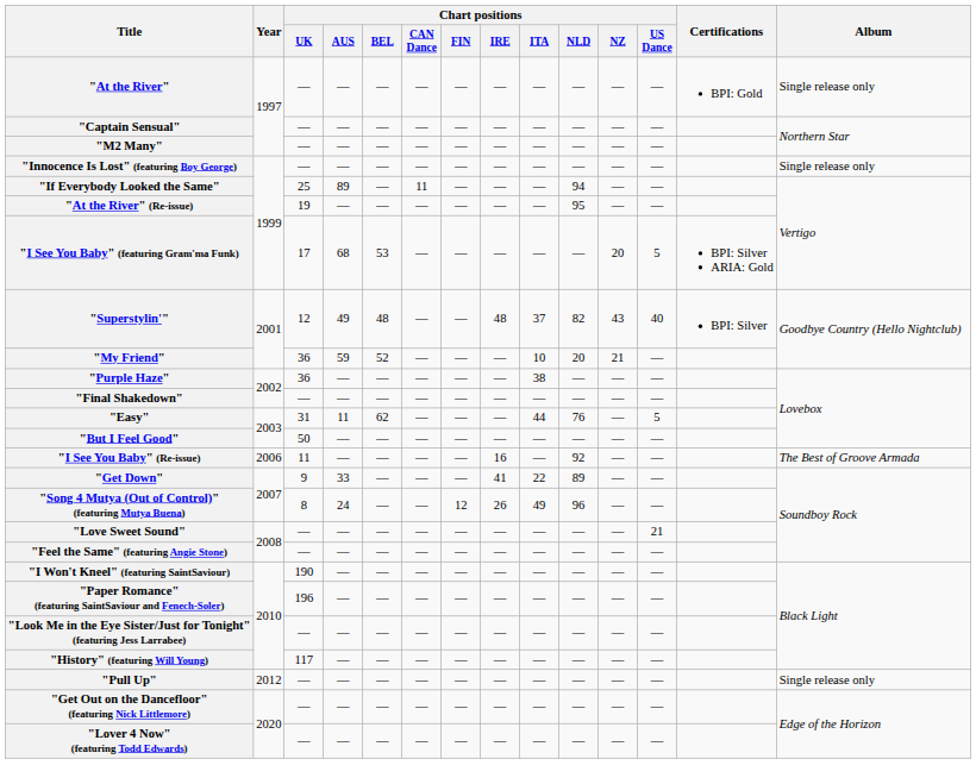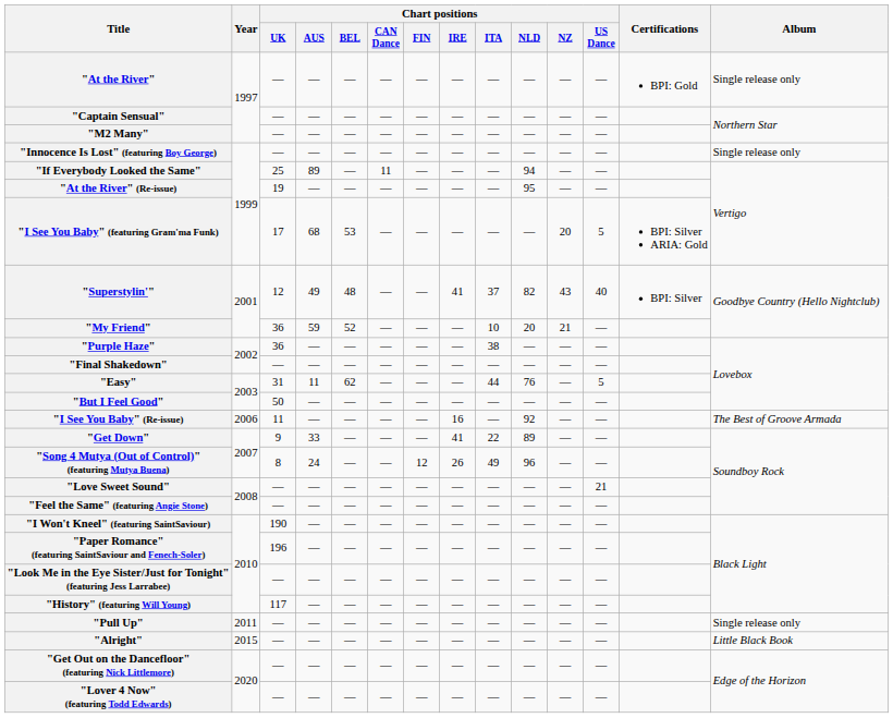 <table class="wikitable plainrowheaders">
 <tr>
 <th scope="col" rowspan="2">Title</th>
 <th scope="col" rowspan="2">Year</th>
 <th scope="col" colspan="10">Chart positions</th>
 <th scope="col" rowspan="2">Certifications</th>
 <th scope="col" rowspan="2" style="width:15em;">Album</th>
 </tr>
 <tr>
 <th style="width:3em;font-size:90%"><a href='#'>UK</a><br></th>
 <th style="width:3em;font-size:90%"><a href='#'>AUS</a><br></th>
 <th style="width:3em;font-size:90%"><a href='#'>BEL</a><br></th>
 <th style="width:3em;font-size:90%"><a href='#'>CAN Dance</a><br></th>
 <th style="width:3em;font-size:90%"><a href='#'>FIN</a><br></th>
 <th style="width:3em;font-size:90%"><a href='#'>IRE</a><br></th>
 <th style="width:3em;font-size:90%"><a href='#'>ITA</a><br></th>
 <th style="width:3em;font-size:90%"><a href='#'>NLD</a><br></th>
 <th style="width:3em;font-size:90%"><a href='#'>NZ</a><br></th>
 <th style="width:3em;font-size:90%"><a href='#'>US Dance</a><br></th>
 </tr>
 <tr>
 <th scope="row">"<a href='#'>At the River</a>"</th>
 <td rowspan="3">1997</td>
 <td align="center">—</td>
 <td align="center">—</td>
 <td align="center">—</td>
 <td align="center">—</td>
 <td align="center">—</td>
 <td align="center">—</td>
 <td align="center">—</td>
 <td align="center">—</td>
 <td align="center">—</td>
 <td align="center">—</td>
 <td><br><ul><li>BPI: Gold</li></ul></td>
 <td align="left">Single release only</td>
 </tr>
 <tr>
 <th scope="row">"Captain Sensual"</th>
 <td align="center">—</td>
 <td align="center">—</td>
 <td align="center">—</td>
 <td align="center">—</td>
 <td align="center">—</td>
 <td align="center">—</td>
 <td align="center">—</td>
 <td align="center">—</td>
 <td align="center">—</td>
 <td align="center">—</td>
 <td></td>
 <td align="left" rowspan="2"><em>Northern Star</em></td>
 </tr>
 <tr>
 <th scope="row">"M2 Many"</th>
 <td align="center">—</td>
 <td align="center">—</td>
 <td align="center">—</td>
 <td align="center">—</td>
 <td align="center">—</td>
 <td align="center">—</td>
 <td align="center">—</td>
 <td align="center">—</td>
 <td align="center">—</td>
 <td align="center">—</td>
 <td></td>
 </tr>
 <tr>
 <th scope="row">"Innocence Is Lost" <small>(featuring <a href='#'>Boy George</a>)</small></th>
 <td rowspan="4">1999</td>
 <td align="center">—</td>
 <td align="center">—</td>
 <td align="center">—</td>
 <td align="center">—</td>
 <td align="center">—</td>
 <td align="center">—</td>
 <td align="center">—</td>
 <td align="center">—</td>
 <td align="center">—</td>
 <td align="center">—</td>
 <td></td>
 <td align="left">Single release only</td>
 </tr>
 <tr>
 <th scope="row">"If Everybody Looked the Same"</th>
 <td align="center">25</td>
 <td align="center">89</td>
 <td align="center">—</td>
 <td align="center">11</td>
 <td align="center">—</td>
 <td align="center">—</td>
 <td align="center">—</td>
 <td align="center">94</td>
 <td align="center">—</td>
 <td align="center">—</td>
 <td></td>
 <td align="left" rowspan="3"><em>Vertigo</em></td>
 </tr>
 <tr>
 <th scope="row">"<a href='#'>At the River</a>" <small>(Re-issue)</small></th>
 <td align="center">19</td>
 <td align="center">—</td>
 <td align="center">—</td>
 <td align="center">—</td>
 <td align="center">—</td>
 <td align="center">—</td>
 <td align="center">—</td>
 <td align="center">95</td>
 <td align="center">—</td>
 <td align="center">—</td>
 <td></td>
 </tr>
 <tr>
 <th scope="row">"<a href='#'>I See You Baby</a>" <small>(featuring Gram'ma Funk)</small></th>
 <td align="center">17</td>
 <td align="center">68</td>
 <td align="center">53</td>
 <td align="center">—</td>
 <td align="center">—</td>
 <td align="center">—</td>
 <td align="center">—</td>
 <td align="center">—</td>
 <td align="center">20</td>
 <td align="center">5</td>
 <td><br><ul><li>BPI: Silver</li><li>ARIA: Gold</li></ul></td>
 </tr>
 <tr>
 <th scope="row">"<a href='#'>Superstylin'</a>"</th>
 <td rowspan="2">2001</td>
 <td align="center">12</td>
 <td align="center">49</td>
 <td align="center">48</td>
 <td align="center">—</td>
 <td align="center">—</td>
-<td align="center">48</td>
+<td align="center">41</td>
 <td align="center">37</td>
 <td align="center">82</td>
 <td align="center">43</td>
 <td align="center">40</td>
 <td><br><ul><li>BPI: Silver</li></ul></td>
 <td align="left" rowspan="2"><em>Goodbye Country (Hello Nightclub)</em></td>
 </tr>
 <tr>
 <th scope="row">"<a href='#'>My Friend</a>"</th>
 <td align="center">36</td>
 <td align="center">59</td>
 <td align="center">52</td>
 <td align="center">—</td>
 <td align="center">—</td>
 <td align="center">—</td>
 <td align="center">10</td>
 <td align="center">20</td>
 <td align="center">21</td>
 <td align="center">—</td>
 <td></td>
 </tr>
 <tr>
 <th scope="row">"<a href='#'>Purple Haze</a>"</th>
 <td rowspan="2">2002</td>
 <td align="center">36</td>
 <td align="center">—</td>
 <td align="center">—</td>
 <td align="center">—</td>
 <td align="center">—</td>
 <td align="center">—</td>
 <td align="center">38</td>
 <td align="center">—</td>
 <td align="center">—</td>
 <td align="center">—</td>
 <td></td>
 <td align="left" rowspan="4"><em>Lovebox</em></td>
 </tr>
 <tr>
 <th scope="row">"Final Shakedown"</th>
 <td align="center">—</td>
 <td align="center">—</td>
 <td align="center">—</td>
 <td align="center">—</td>
 <td align="center">—</td>
 <td align="center">—</td>
 <td align="center">—</td>
 <td align="center">—</td>
 <td align="center">—</td>
 <td align="center">—</td>
 <td></td>
 </tr>
 <tr>
 <th scope="row">"Easy"</th>
 <td rowspan="2">2003</td>
 <td align="center">31</td>
 <td align="center">11</td>
 <td align="center">62</td>
 <td align="center">—</td>
 <td align="center">—</td>
 <td align="center">—</td>
 <td align="center">44</td>
 <td align="center">76</td>
 <td align="center">—</td>
 <td align="center">5</td>
 <td></td>
 </tr>
 <tr>
 <th scope="row">"<a href='#'>But I Feel Good</a>"</th>
 <td align="center">50</td>
 <td align="center">—</td>
 <td align="center">—</td>
 <td align="center">—</td>
 <td align="center">—</td>
 <td align="center">—</td>
 <td align="center">—</td>
 <td align="center">—</td>
 <td align="center">—</td>
 <td align="center">—</td>
 <td></td>
 </tr>
 <tr>
 <th scope="row">"<a href='#'>I See You Baby</a>" <small>(Re-issue)</small></th>
 <td>2006</td>
 <td align="center">11</td>
 <td align="center">—</td>
 <td align="center">—</td>
 <td align="center">—</td>
 <td align="center">—</td>
 <td align="center">16</td>
 <td align="center">—</td>
 <td align="center">92</td>
 <td align="center">—</td>
 <td align="center">—</td>
 <td></td>
 <td align="left"><em>The Best of Groove Armada</em></td>
 </tr>
 <tr>
 <th scope="row">"<a href='#'>Get Down</a>"</th>
 <td rowspan="2">2007</td>
 <td align="center">9</td>
 <td align="center">33</td>
 <td align="center">—</td>
 <td align="center">—</td>
 <td align="center">—</td>
 <td align="center">41</td>
 <td align="center">22</td>
 <td align="center">89</td>
 <td align="center">—</td>
 <td align="center">—</td>
 <td></td>
 <td align="left" rowspan="4"><em>Soundboy Rock</em></td>
 </tr>
 <tr>
 <th scope="row">"<a href='#'>Song 4 Mutya (Out of Control)</a>" <br> <small>(featuring <a href='#'>Mutya Buena</a>)</small></th>
 <td align="center">8</td>
 <td align="center">24</td>
 <td align="center">—</td>
 <td align="center">—</td>
 <td align="center">12</td>
 <td align="center">26</td>
 <td align="center">49</td>
 <td align="center">96</td>
 <td align="center">—</td>
 <td align="center">—</td>
 <td></td>
 </tr>
 <tr>
 <th scope="row">"Love Sweet Sound"</th>
 <td rowspan="2">2008</td>
 <td align="center">—</td>
 <td align="center">—</td>
 <td align="center">—</td>
 <td align="center">—</td>
 <td align="center">—</td>
 <td align="center">—</td>
 <td align="center">—</td>
 <td align="center">—</td>
 <td align="center">—</td>
 <td align="center">21</td>
 <td></td>
 </tr>
 <tr>
 <th scope="row">"Feel the Same" <small>(featuring <a href='#'>Angie Stone</a>)</small></th>
 <td align="center">—</td>
 <td align="center">—</td>
 <td align="center">—</td>
 <td align="center">—</td>
 <td align="center">—</td>
 <td align="center">—</td>
 <td align="center">—</td>
 <td align="center">—</td>
 <td align="center">—</td>
 <td align="center">—</td>
 <td></td>
 </tr>
 <tr>
 <th scope="row">"I Won't Kneel" <small>(featuring SaintSaviour)</small></th>
 <td rowspan="4">2010</td>
 <td align="center">190</td>
 <td align="center">—</td>
 <td align="center">—</td>
 <td align="center">—</td>
 <td align="center">—</td>
 <td align="center">—</td>
 <td align="center">—</td>
 <td align="center">—</td>
 <td align="center">—</td>
 <td align="center">—</td>
 <td></td>
 <td align="left" rowspan="4"><em>Black Light</em></td>
 </tr>
 <tr>
 <th scope="row">"Paper Romance" <br> <small>(featuring SaintSaviour and <a href='#'>Fenech-Soler</a>)</small></th>
 <td align="center">196</td>
 <td align="center">—</td>
 <td align="center">—</td>
 <td align="center">—</td>
 <td align="center">—</td>
 <td align="center">—</td>
 <td align="center">—</td>
 <td align="center">—</td>
 <td align="center">—</td>
 <td align="center">—</td>
 <td></td>
 </tr>
 <tr>
 <th scope="row">"Look Me in the Eye Sister/Just for Tonight" <br><small>(featuring Jess Larrabee)</small></th>
 <td align="center">—</td>
 <td align="center">—</td>
 <td align="center">—</td>
 <td align="center">—</td>
 <td align="center">—</td>
 <td align="center">—</td>
 <td align="center">—</td>
 <td align="center">—</td>
 <td align="center">—</td>
 <td align="center">—</td>
 <td></td>
 </tr>
 <tr>
 <th scope="row">"History" <small>(featuring <a href='#'>Will Young</a>)</small></th>
 <td align="center">117</td>
 <td align="center">—</td>
 <td align="center">—</td>
 <td align="center">—</td>
 <td align="center">—</td>
 <td align="center">—</td>
 <td align="center">—</td>
 <td align="center">—</td>
 <td align="center">—</td>
 <td align="center">—</td>
 <td></td>
 </tr>
 <tr>
 <th scope="row">"Pull Up"</th>
-<td>2012</td>
+<td>2011</td>
 <td align="center">—</td>
 <td align="center">—</td>
 <td align="center">—</td>
 <td align="center">—</td>
 <td align="center">—</td>
 <td align="center">—</td>
 <td align="center">—</td>
 <td align="center">—</td>
 <td align="center">—</td>
 <td align="center">—</td>
 <td></td>
 <td align="left">Single release only</td>
+</tr>
+<tr>
+<th scope="row">"Alright"</th>
+<td>2015</td>
+<td align="center">—</td>
+<td align="center">—</td>
+<td align="center">—</td>
+<td align="center">—</td>
+<td align="center">—</td>
+<td align="center">—</td>
+<td align="center">—</td>
+<td align="center">—</td>
+<td align="center">—</td>
+<td align="center">—</td>
+<td></td>
+<td align="left"><em>Little Black Book</em></td>
 </tr>
 <tr>
 <th scope="row">"Get Out on the Dancefloor" <br><small>(featuring <a href='#'>Nick Littlemore</a>)</small></th>
 <td rowspan="2">2020</td>
 <td align="center">—</td>
 <td align="center">—</td>
 <td align="center">—</td>
 <td align="center">—</td>
 <td align="center">—</td>
 <td align="center">—</td>
 <td align="center">—</td>
 <td align="center">—</td>
 <td align="center">—</td>
 <td align="center">—</td>
 <td></td>
 <td align="left" rowspan="2"><em>Edge of the Horizon</em></td>
 </tr>
 <tr>
 <th scope="row">"Lover 4 Now" <br><small>(featuring <a href='#'>Todd Edwards</a>)</small></th>
 <td align="center">—</td>
 <td align="center">—</td>
 <td align="center">—</td>
 <td align="center">—</td>
 <td align="center">—</td>
 <td align="center">—</td>
 <td align="center">—</td>
 <td align="center">—</td>
 <td align="center">—</td>
 <td align="center">—</td>
 <td></td>
 </tr>
 </table>
